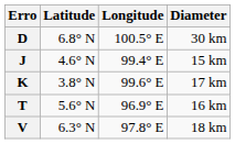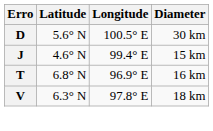 <table class="wikitable" style="text-align: right;">
 <tr>
 <th scope="col">Erro</th>
 <th scope="col">Latitude</th>
 <th scope="col">Longitude</th>
 <th scope="col">Diameter</th>
 </tr>
 <tr>
 <th scope="row">D</th>
-<td>6.8° N</td>
+<td>5.6° N</td>
 <td>100.5° E</td>
 <td>30 km</td>
 </tr>
 <tr>
 <th scope="row">J</th>
 <td>4.6° N</td>
 <td>99.4° E</td>
 <td>15 km</td>
 </tr>
 <tr>
-<th scope="row">K</th>
-<td>3.8° N</td>
-<td>99.6° E</td>
-<td>17 km</td>
-</tr>
-<tr>
 <th scope="row">T</th>
-<td>5.6° N</td>
+<td>6.8° N</td>
 <td>96.9° E</td>
 <td>16 km</td>
 </tr>
 <tr>
 <th scope="row">V</th>
 <td>6.3° N</td>
 <td>97.8° E</td>
 <td>18 km</td>
 </tr>
 </table>
